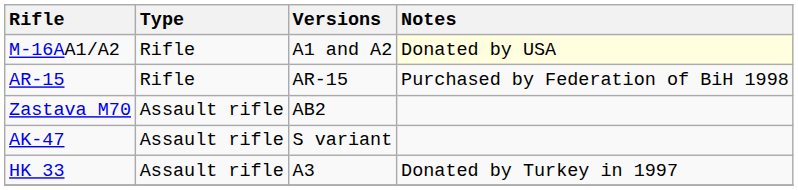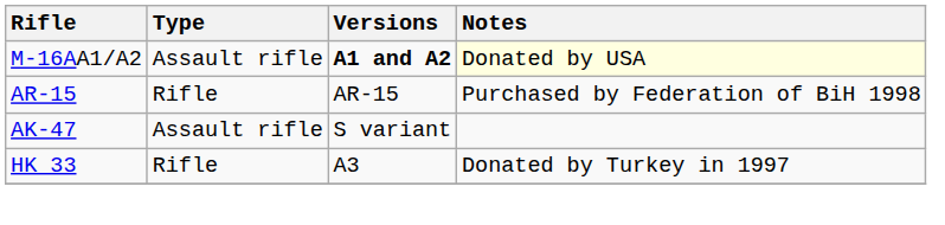 <table class="wikitable">
 <tr>
 <th style="text-align: left;">Rifle</th>
 <th style="text-align: left;">Type</th>
 <th style="text-align: left;">Versions</th>
 <th style="text-align: left;">Notes</th>
 </tr>
 <tr>
 <td><a href='#'>M-16A</a>A1/A2</td>
-<td>Rifle</td>
-<td>A1 and A2</td>
+<td>Assault rifle</td>
+<td><strong>A1 and A2</strong></td>
 <td style="background: lightyellow;">Donated by USA</td>
 </tr>
 <tr>
 <td><a href='#'>AR-15</a></td>
 <td>Rifle</td>
 <td>AR-15</td>
 <td>Purchased by Federation of BiH 1998</td>
 </tr>
 <tr>
-<td><a href='#'>Zastava M70</a></td>
-<td>Assault rifle</td>
-<td>AB2</td>
-<td></td>
-</tr>
-<tr>
 <td><a href='#'>AK-47</a></td>
 <td>Assault rifle</td>
 <td>S variant</td>
 <td></td>
 </tr>
 <tr>
 <td><a href='#'>HK 33</a></td>
-<td>Assault rifle</td>
+<td>Rifle</td>
 <td>A3</td>
 <td>Donated by Turkey in 1997</td>
 </tr>
 <tr>
 </tr>
 </table>
